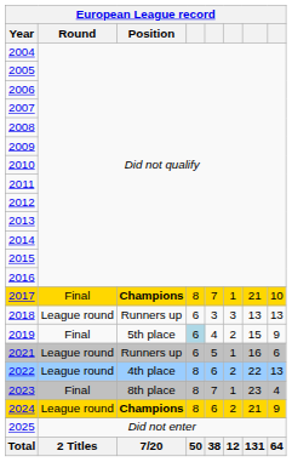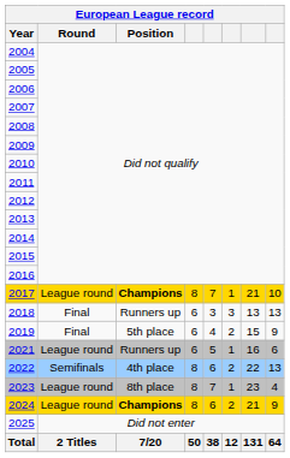 <table class="wikitable" style="text-align:center">
 <tr>
 <th colspan=8><a href='#'>European League record</a></th>
 </tr>
 <tr>
 <th>Year</th>
 <th>Round</th>
 <th>Position</th>
 <th></th>
 <th></th>
 <th></th>
 <th></th>
 <th></th>
 </tr>
 <tr>
 <td> <a href='#'>2004</a></td>
 <td colspan=7 rowspan=13><em>Did not qualify</em></td>
 </tr>
 <tr>
 <td> <a href='#'>2005</a></td>
 </tr>
 <tr>
 <td> <a href='#'>2006</a></td>
 </tr>
 <tr>
 <td> <a href='#'>2007</a></td>
 </tr>
 <tr>
 <td> <a href='#'>2008</a></td>
 </tr>
 <tr>
 <td> <a href='#'>2009</a></td>
 </tr>
 <tr>
 <td> <a href='#'>2010</a></td>
 </tr>
 <tr>
 <td> <a href='#'>2011</a></td>
 </tr>
 <tr>
 <td> <a href='#'>2012</a></td>
 </tr>
 <tr>
 <td> <a href='#'>2013</a></td>
 </tr>
 <tr>
 <td> <a href='#'>2014</a></td>
 </tr>
 <tr>
 <td> <a href='#'>2015</a></td>
 </tr>
 <tr>
 <td> <a href='#'>2016</a></td>
 </tr>
 <tr bgcolor=gold>
 <td> <a href='#'>2017</a></td>
-<td>Final</td>
+<td>League round</td>
 <td><strong>Champions</strong></td>
 <td>8</td>
 <td>7</td>
 <td>1</td>
 <td>21</td>
 <td>10</td>
 </tr>
 <tr>
 <td> <a href='#'>2018</a></td>
-<td>League round</td>
+<td>Final</td>
 <td>Runners up</td>
 <td>6</td>
 <td>3</td>
 <td>3</td>
 <td>13</td>
 <td>13</td>
 </tr>
 <tr>
 <td> <a href='#'>2019</a></td>
 <td>Final</td>
 <td>5th place</td>
-<td style="background: lightblue;">6</td>
+<td>6</td>
 <td>4</td>
 <td>2</td>
 <td>15</td>
 <td>9</td>
 </tr>
 <tr bgcolor=silver>
 <td> <a href='#'>2021</a></td>
 <td>League round</td>
 <td>Runners up</td>
 <td>6</td>
 <td>5</td>
 <td>1</td>
 <td>16</td>
 <td>6</td>
 </tr>
 <tr bgcolor=#9acdff>
 <td> <a href='#'>2022</a></td>
-<td>League round</td>
+<td>Semifinals</td>
 <td>4th place</td>
 <td>8</td>
 <td>6</td>
 <td>2</td>
 <td>22</td>
 <td>13</td>
 </tr>
 <tr bgcolor=silver>
 <td> <a href='#'>2023</a></td>
-<td>Final</td>
+<td>League round</td>
 <td>8th place</td>
 <td>8</td>
 <td>7</td>
 <td>1</td>
 <td>23</td>
 <td>4</td>
 </tr>
 <tr bgcolor=gold>
 <td> <a href='#'>2024</a></td>
 <td>League round</td>
 <td><strong>Champions</strong></td>
 <td>8</td>
 <td>6</td>
 <td>2</td>
 <td>21</td>
 <td>9</td>
 </tr>
 <tr>
 <td> <a href='#'>2025</a></td>
 <td colspan=7><em>Did not enter</em></td>
 </tr>
 <tr>
 <th>Total</th>
 <th>2 Titles</th>
 <th>7/20</th>
 <th>50</th>
 <th>38</th>
 <th>12</th>
 <th>131</th>
 <th>64</th>
 </tr>
 </table>
